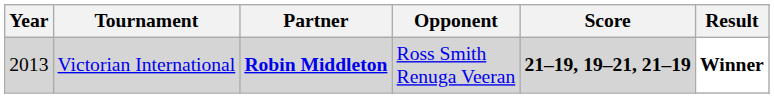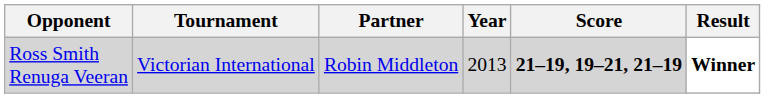 <table class="sortable wikitable" style="font-size: 90%;">
 <tr>
-<th>Year</th>
+<th>Opponent</th>
 <th>Tournament</th>
 <th>Partner</th>
-<th>Opponent</th>
+<th>Year</th>
 <th>Score</th>
 <th>Result</th>
 </tr>
 <tr style="background:#D5D5D5">
+<td align="left"> <a href='#'>Ross Smith</a><br> <a href='#'>Renuga Veeran</a></td>
+<td align="left"><a href='#'>Victorian International</a></td>
+<td align="left"> <a href='#'>Robin Middleton</a></td>
 <td align="center">2013</td>
-<td align="left"><a href='#'>Victorian International</a></td>
-<td align="left"><strong> <a href='#'>Robin Middleton</a></strong></td>
-<td align="left"> <a href='#'>Ross Smith</a><br> <a href='#'>Renuga Veeran</a></td>
 <td align="left"><strong>21–19, 19–21, 21–19</strong></td>
 <td style="text-align:left; background:white"> <strong>Winner</strong></td>
 </tr>
 </table>
